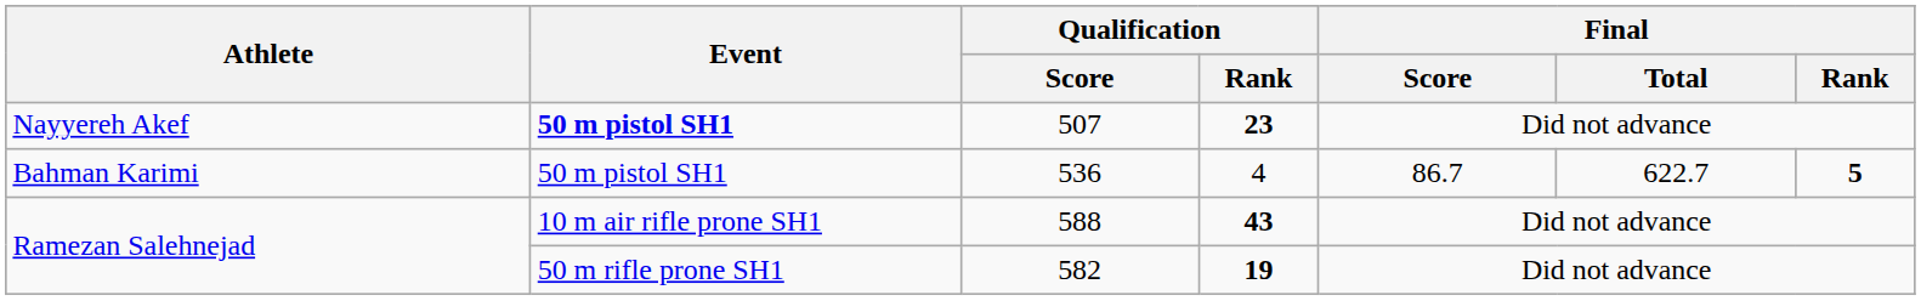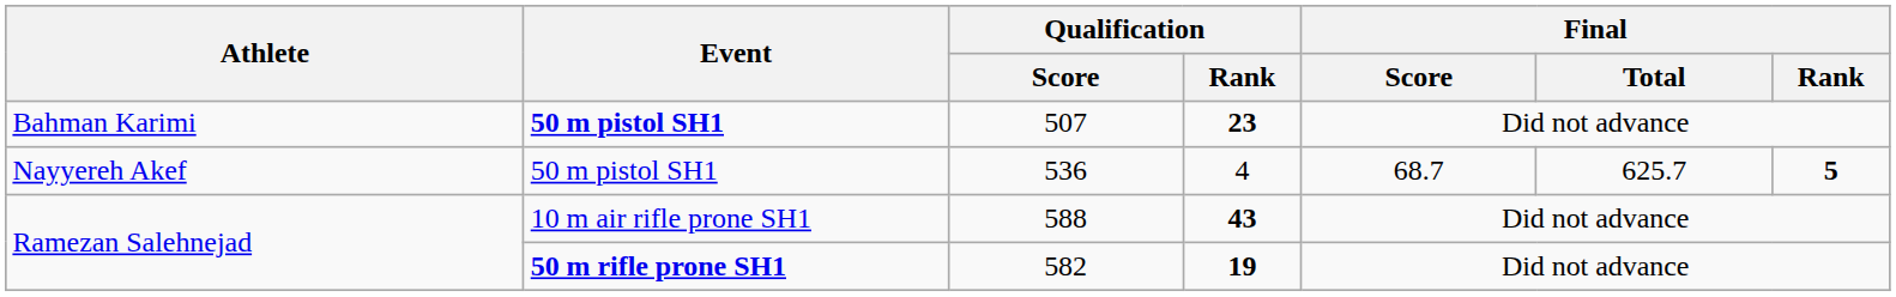 <table class="wikitable" width="75%" style="text-align:center; font-size:90%">
 <tr>
 <th rowspan="2" width="22%">Athlete</th>
 <th rowspan="2" width="18%">Event</th>
 <th colspan="2">Qualification</th>
 <th colspan="3">Final</th>
 </tr>
 <tr>
 <th width="10%">Score</th>
 <th width="5%">Rank</th>
 <th width="10%">Score</th>
 <th width="10%">Total</th>
 <th width="5%">Rank</th>
 </tr>
 <tr>
-<td align="left"><a href='#'>Nayyereh Akef</a></td>
+<td align="left"><a href='#'>Bahman Karimi</a></td>
 <td align="left"><strong><a href='#'>50 m pistol SH1</a></strong></td>
 <td>507</td>
 <td><strong>23</strong></td>
 <td colspan=3 align=center>Did not advance</td>
 </tr>
 <tr>
-<td align="left"><a href='#'>Bahman Karimi</a></td>
+<td align="left"><a href='#'>Nayyereh Akef</a></td>
 <td align="left"><a href='#'>50 m pistol SH1</a></td>
 <td>536</td>
 <td>4 <strong></strong></td>
-<td>86.7</td>
-<td>622.7</td>
+<td>68.7</td>
+<td>625.7</td>
 <td><strong>5</strong></td>
 </tr>
 <tr>
 <td rowspan="2" align="left"><a href='#'>Ramezan Salehnejad</a></td>
 <td align="left"><a href='#'>10 m air rifle prone SH1</a></td>
 <td>588</td>
 <td><strong>43</strong></td>
 <td colspan=3 align=center>Did not advance</td>
 </tr>
 <tr>
-<td align="left"><a href='#'>50 m rifle prone SH1</a></td>
+<td align="left"><strong><a href='#'>50 m rifle prone SH1</a></strong></td>
 <td>582</td>
 <td><strong>19</strong></td>
 <td colspan=3 align=center>Did not advance</td>
 </tr>
 </table>
